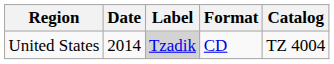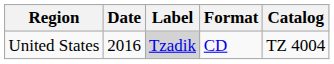 <table class="wikitable">
 <tr>
 <th>Region</th>
 <th>Date</th>
 <th>Label</th>
 <th>Format</th>
 <th>Catalog</th>
 </tr>
 <tr>
 <td>United States</td>
-<td>2014</td>
+<td>2016</td>
 <td style="background: lightgrey;"><a href='#'>Tzadik</a></td>
 <td><a href='#'>CD</a></td>
 <td>TZ 4004</td>
 </tr>
 </table>
